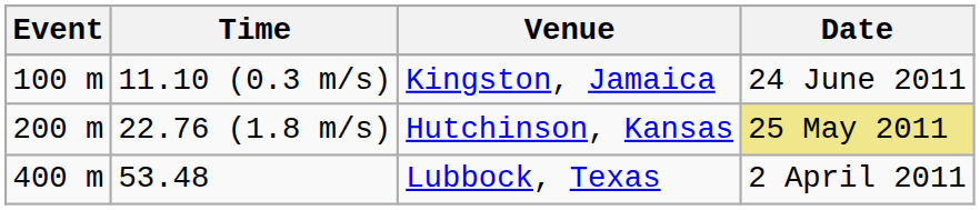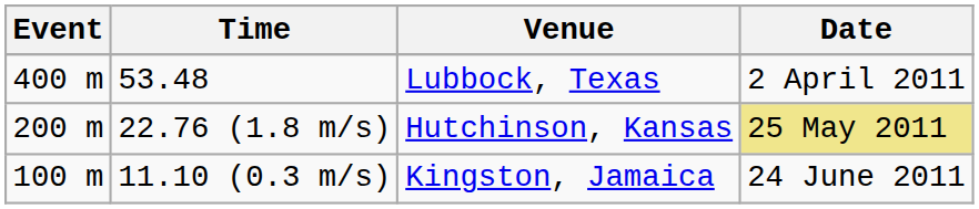 <table class="wikitable">
 <tr>
 <th>Event</th>
 <th>Time</th>
 <th>Venue</th>
 <th>Date</th>
 </tr>
 <tr>
 </tr>
 <tr>
-<td>100 m</td>
-<td>11.10 (0.3 m/s)</td>
-<td><a href='#'>Kingston</a>, <a href='#'>Jamaica</a></td>
-<td>24 June 2011</td>
+<td>400 m</td>
+<td>53.48</td>
+<td><a href='#'>Lubbock</a>, <a href='#'>Texas</a></td>
+<td>2 April 2011</td>
 </tr>
 <tr>
 <td>200 m</td>
 <td>22.76 (1.8 m/s)</td>
 <td><a href='#'>Hutchinson</a>, <a href='#'>Kansas</a></td>
 <td style="background: khaki;">25 May 2011</td>
 </tr>
 <tr>
-<td>400 m</td>
-<td>53.48</td>
-<td><a href='#'>Lubbock</a>, <a href='#'>Texas</a></td>
-<td>2 April 2011</td>
+<td>100 m</td>
+<td>11.10 (0.3 m/s)</td>
+<td><a href='#'>Kingston</a>, <a href='#'>Jamaica</a></td>
+<td>24 June 2011</td>
 </tr>
 </table>
